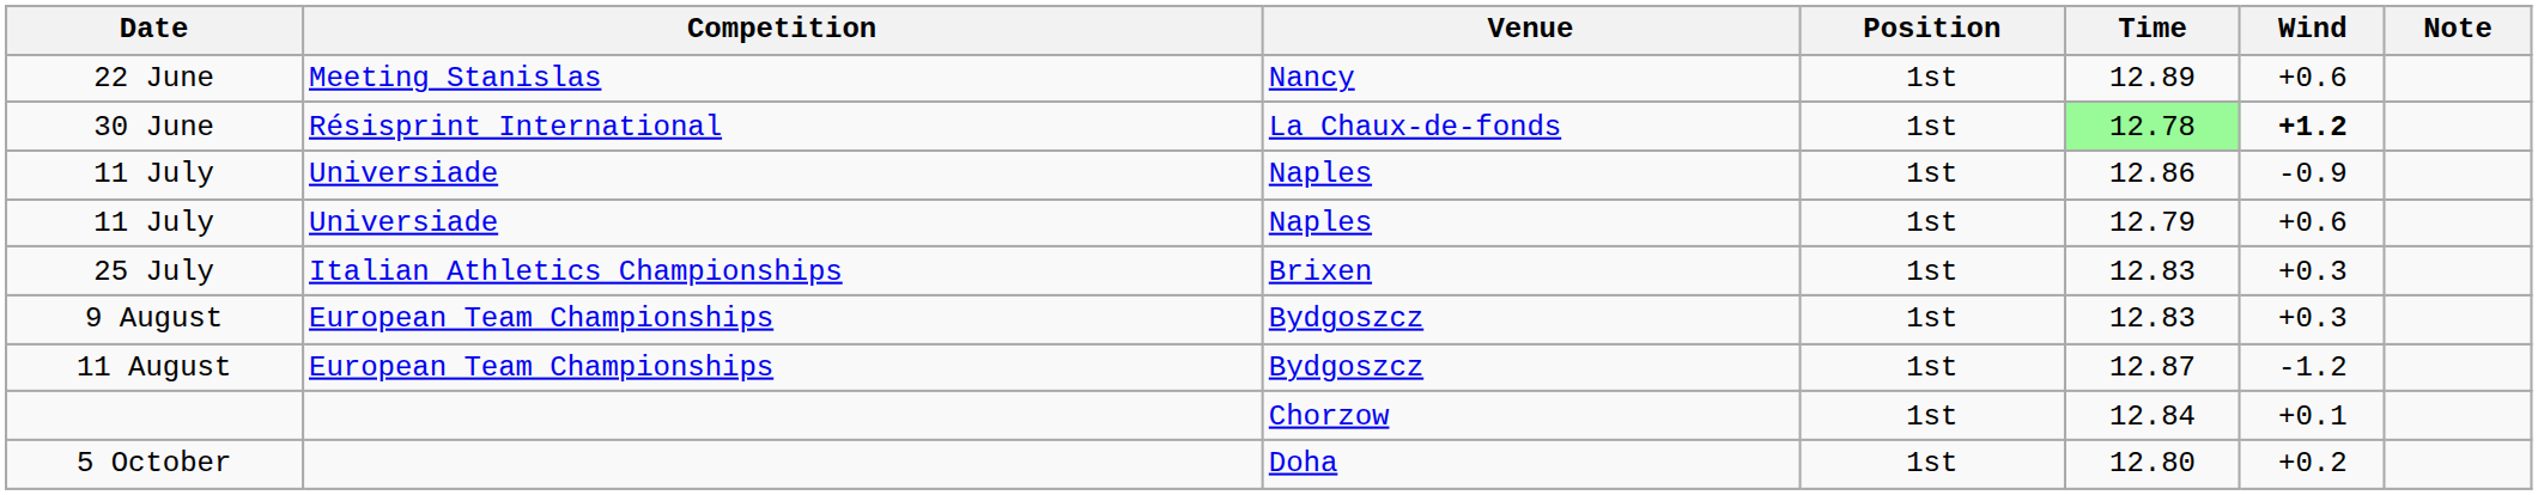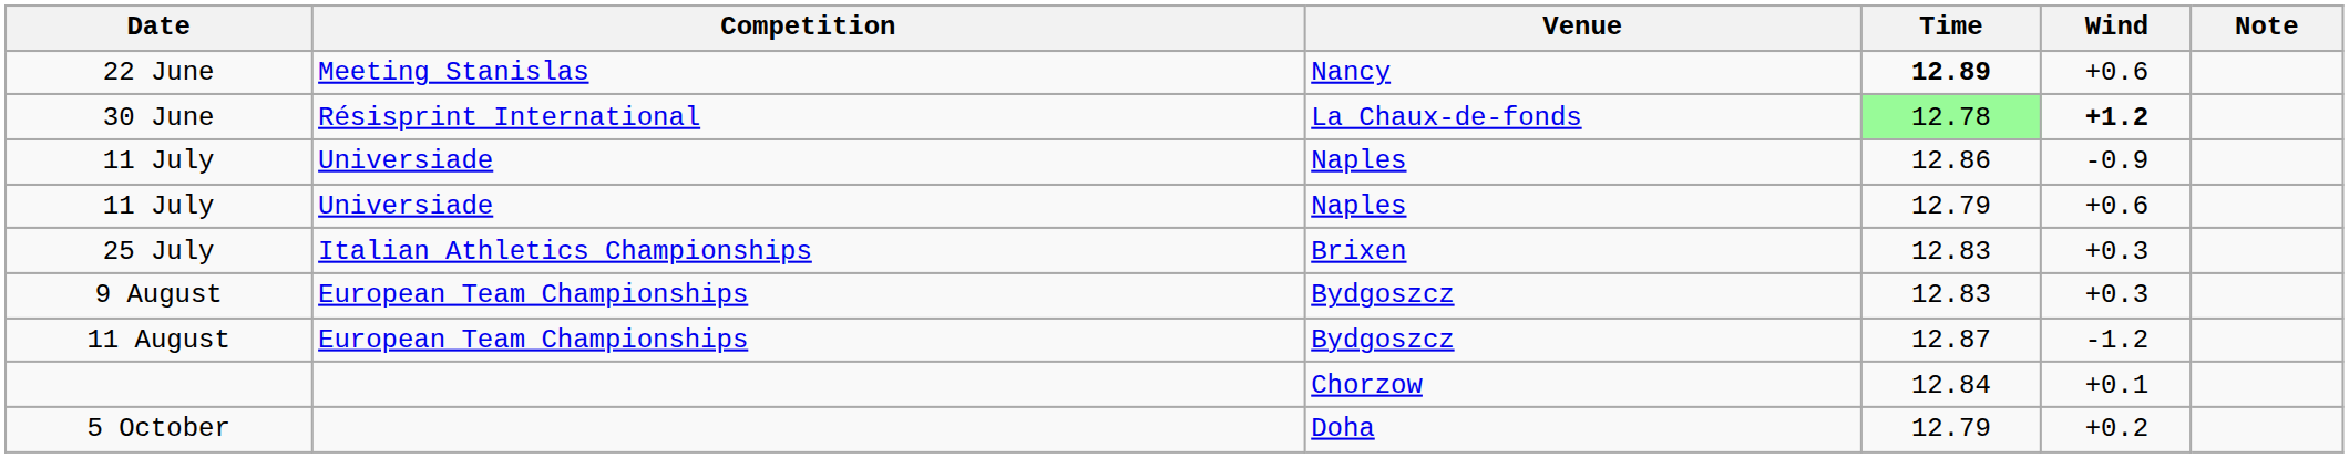 <table class="wikitable sortable" width=65% style="font-size:90%; text-align:center;">
 <tr>
 <th>Date</th>
 <th>Competition</th>
 <th>Venue</th>
-<th>Position</th>
 <th>Time</th>
 <th>Wind</th>
 <th>Note</th>
 </tr>
 <tr>
 <td>22 June</td>
 <td align=left><a href='#'>Meeting Stanislas</a></td>
 <td align=left> <a href='#'>Nancy</a></td>
-<td>1st</td>
-<td>12.89</td>
+<td><strong>12.89</strong></td>
 <td>+0.6</td>
 <td></td>
 </tr>
 <tr>
 <td>30 June</td>
 <td align=left><a href='#'>Résisprint International</a></td>
 <td align=left> <a href='#'>La Chaux-de-fonds</a></td>
-<td>1st</td>
 <td bgcolor=palegreen>12.78</td>
 <td><strong>+1.2</strong></td>
 <td> </td>
 </tr>
 <tr>
 <td>11 July</td>
 <td align=left><a href='#'>Universiade</a></td>
 <td align=left> <a href='#'>Naples</a></td>
-<td>1st</td>
 <td>12.86</td>
 <td>-0.9</td>
 <td></td>
 </tr>
 <tr>
 <td>11 July</td>
 <td align=left><a href='#'>Universiade</a></td>
 <td align=left> <a href='#'>Naples</a></td>
-<td>1st</td>
 <td>12.79</td>
 <td>+0.6</td>
 <td></td>
 </tr>
 <tr>
 <td>25 July</td>
 <td align=left><a href='#'>Italian Athletics Championships</a></td>
 <td align=left> <a href='#'>Brixen</a></td>
-<td>1st</td>
 <td>12.83</td>
 <td>+0.3</td>
 <td></td>
 </tr>
 <tr>
 <td>9 August</td>
 <td align=left><a href='#'>European Team Championships</a></td>
 <td align=left> <a href='#'>Bydgoszcz</a></td>
-<td>1st</td>
 <td>12.83</td>
 <td>+0.3</td>
 <td></td>
 </tr>
 <tr>
 <td>11 August</td>
 <td align=left><a href='#'>European Team Championships</a></td>
 <td align=left> <a href='#'>Bydgoszcz</a></td>
-<td>1st</td>
 <td>12.87</td>
 <td>-1.2</td>
 <td></td>
 </tr>
 <tr>
 <td></td>
 <td align=left></td>
 <td align=left> <a href='#'>Chorzow</a></td>
-<td>1st</td>
 <td>12.84</td>
 <td>+0.1</td>
 <td></td>
 </tr>
 <tr>
 <td>5 October</td>
 <td align=left></td>
 <td align=left> <a href='#'>Doha</a></td>
-<td>1st</td>
-<td>12.80</td>
+<td>12.79</td>
 <td>+0.2</td>
 <td></td>
 </tr>
 </table>
